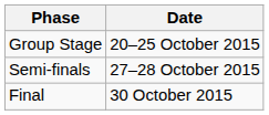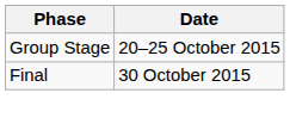 <table class="wikitable" style="text-align:center;">
 <tr>
 <th>Phase</th>
 <th>Date</th>
 </tr>
 <tr>
 <td align="left">Group Stage</td>
 <td align="left">20–25 October 2015</td>
 </tr>
 <tr>
-<td align="left">Semi-finals</td>
-<td align="left">27–28 October 2015</td>
-</tr>
-<tr>
 <td align="left">Final</td>
 <td align="left">30 October 2015</td>
 </tr>
 </table>
